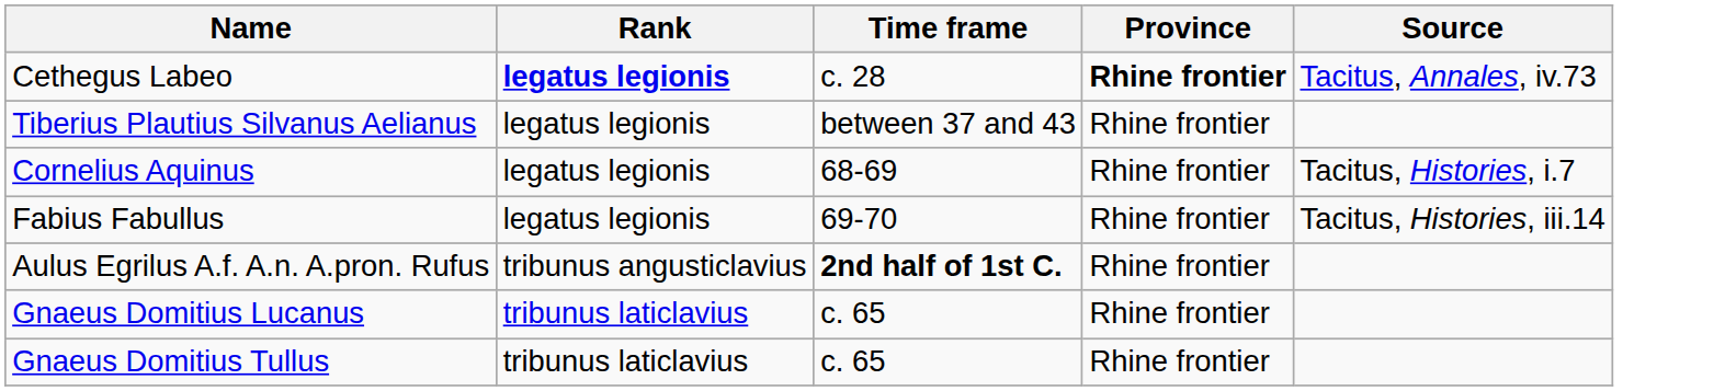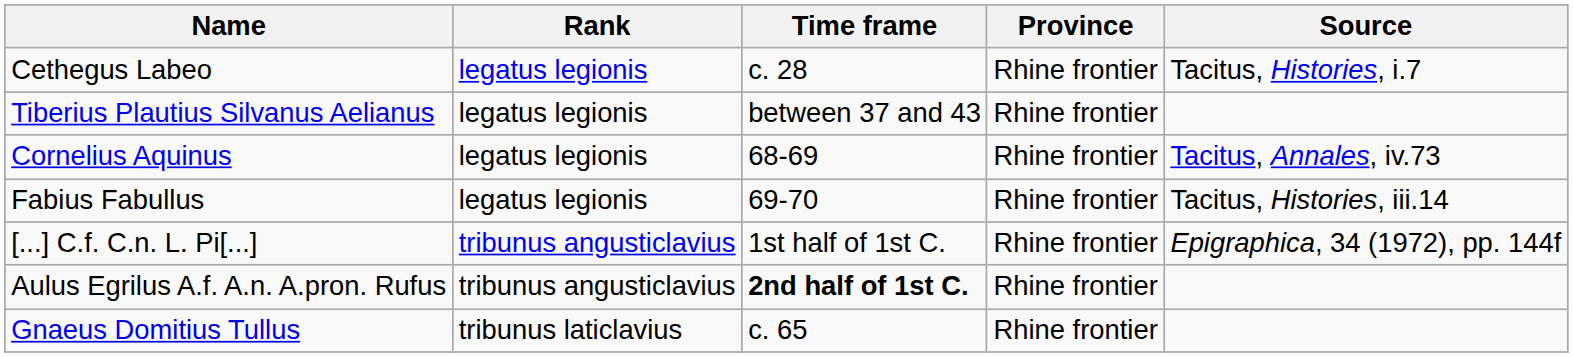 <table class="wikitable sortable">
 <tr style="vertical-align: top;">
 <th>Name</th>
 <th>Rank</th>
 <th>Time frame</th>
 <th>Province</th>
 <th>Source</th>
 </tr>
 <tr>
 <td>Cethegus Labeo</td>
-<td><strong><a href='#'>legatus legionis</a></strong></td>
+<td><a href='#'>legatus legionis</a></td>
 <td>c. 28</td>
-<td><strong>Rhine frontier</strong></td>
-<td><a href='#'>Tacitus</a>, <em><a href='#'>Annales</a></em>, iv.73</td>
+<td>Rhine frontier</td>
+<td>Tacitus, <em><a href='#'>Histories</a></em>, i.7</td>
 </tr>
 <tr>
 <td><a href='#'>Tiberius Plautius Silvanus Aelianus</a></td>
 <td>legatus legionis</td>
 <td>between 37 and 43</td>
 <td>Rhine frontier</td>
 <td></td>
 </tr>
 <tr>
 <td><a href='#'>Cornelius Aquinus</a></td>
 <td>legatus legionis</td>
 <td>68-69</td>
 <td>Rhine frontier</td>
-<td>Tacitus, <em><a href='#'>Histories</a></em>, i.7</td>
+<td><a href='#'>Tacitus</a>, <em><a href='#'>Annales</a></em>, iv.73</td>
 </tr>
 <tr>
 <td>Fabius Fabullus</td>
 <td>legatus legionis</td>
 <td>69-70</td>
 <td>Rhine frontier</td>
 <td>Tacitus, <em>Histories</em>, iii.14</td>
 </tr>
 <tr>
+<td>[...] C.f. C.n. L. Pi[...]</td>
+<td><a href='#'>tribunus angusticlavius</a></td>
+<td>1st half of 1st C.</td>
+<td>Rhine frontier</td>
+<td><em>Epigraphica</em>, 34 (1972), pp. 144f</td>
+</tr>
+<tr>
 <td>Aulus Egrilus A.f. A.n. A.pron. Rufus</td>
 <td>tribunus angusticlavius</td>
 <td><strong>2nd half of 1st C.</strong></td>
-<td>Rhine frontier</td>
-<td></td>
-</tr>
-<tr>
-<td><a href='#'>Gnaeus Domitius Lucanus</a></td>
-<td><a href='#'>tribunus laticlavius</a></td>
-<td>c. 65</td>
 <td>Rhine frontier</td>
 <td></td>
 </tr>
 <tr>
 <td><a href='#'>Gnaeus Domitius Tullus</a></td>
 <td>tribunus laticlavius</td>
 <td>c. 65</td>
 <td>Rhine frontier</td>
 <td></td>
 </tr>
 </table>
